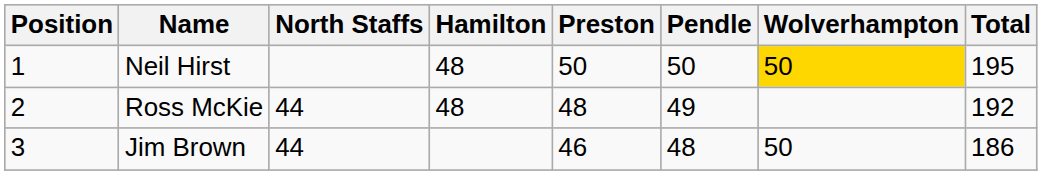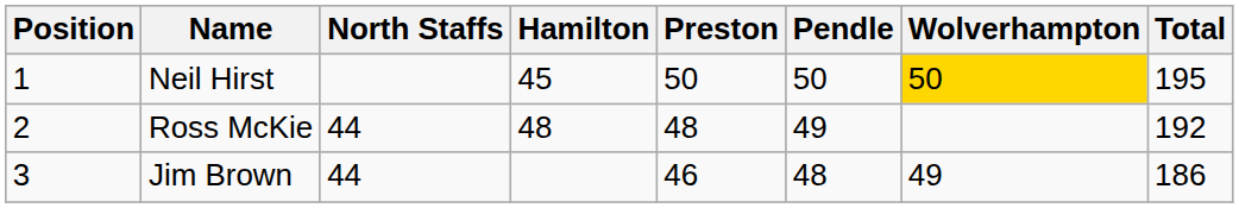 <table class="wikitable">
 <tr>
 <th><strong>Position</strong></th>
 <th><strong>Name</strong></th>
 <th><strong>North Staffs</strong></th>
 <th><strong>Hamilton</strong></th>
 <th><strong>Preston</strong></th>
 <th><strong>Pendle</strong></th>
 <th><strong>Wolverhampton</strong></th>
 <th><strong>Total</strong></th>
 </tr>
 <tr>
 <td>1</td>
 <td>Neil Hirst</td>
 <td></td>
-<td>48</td>
+<td>45</td>
 <td>50</td>
 <td>50</td>
 <td style="background: gold;">50</td>
 <td>195</td>
 </tr>
 <tr>
 <td>2</td>
 <td>Ross McKie</td>
 <td>44</td>
 <td>48</td>
 <td>48</td>
 <td>49</td>
 <td></td>
 <td>192</td>
 </tr>
 <tr>
 <td>3</td>
 <td>Jim Brown</td>
 <td>44</td>
 <td></td>
 <td>46</td>
 <td>48</td>
-<td>50</td>
+<td>49</td>
 <td>186</td>
 </tr>
 </table>
